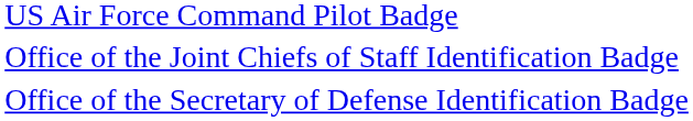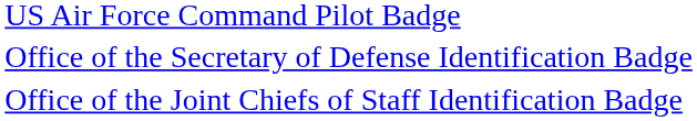 <table>
 <tr>
 <td></td>
 <td><a href='#'>US Air Force Command Pilot Badge</a></td>
 </tr>
 <tr>
 <td></td>
-<td><a href='#'>Office of the Joint Chiefs of Staff Identification Badge</a></td>
+<td><a href='#'>Office of the Secretary of Defense Identification Badge</a></td>
 </tr>
 <tr>
 <td></td>
-<td><a href='#'>Office of the Secretary of Defense Identification Badge</a></td>
+<td><a href='#'>Office of the Joint Chiefs of Staff Identification Badge</a></td>
 </tr>
 </table>
